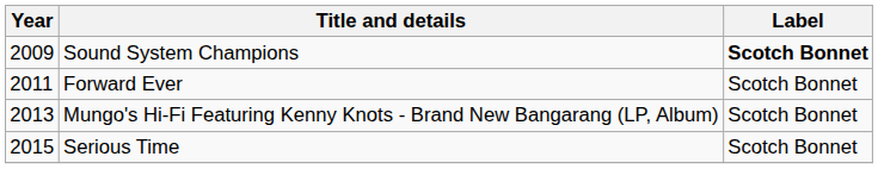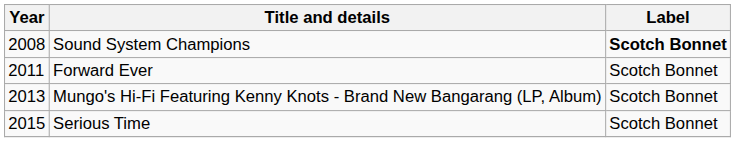 <table class="wikitable" border="1">
 <tr>
 <th>Year</th>
 <th>Title and details</th>
 <th>Label</th>
 </tr>
 <tr>
-<td>2009</td>
+<td>2008</td>
 <td>Sound System Champions</td>
 <td><strong>Scotch Bonnet</strong></td>
 </tr>
 <tr>
 <td>2011</td>
 <td>Forward Ever</td>
 <td>Scotch Bonnet</td>
 </tr>
 <tr>
 <td>2013</td>
 <td>Mungo's Hi-Fi Featuring Kenny Knots - Brand New Bangarang (LP, Album)</td>
 <td>Scotch Bonnet</td>
 </tr>
 <tr>
 <td>2015</td>
 <td>Serious Time</td>
 <td>Scotch Bonnet</td>
 </tr>
 <tr>
 </tr>
 </table>
